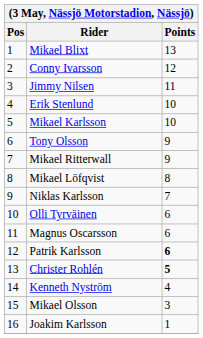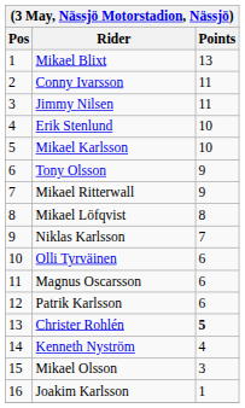 <table class="wikitable">
 <tr>
 <th colspan="6">(3 May, <a href='#'>Nässjö Motorstadion</a>, <a href='#'>Nässjö</a>)</th>
 </tr>
 <tr>
 <th width=20>Pos</th>
 <th width=180>Rider</th>
 <th width=40>Points</th>
 </tr>
 <tr>
 <td>1</td>
 <td style="text-align:left;"><a href='#'>Mikael Blixt</a></td>
 <td>13</td>
 </tr>
 <tr>
 <td>2</td>
 <td style="text-align:left;"><a href='#'>Conny Ivarsson</a></td>
-<td>12</td>
+<td>11</td>
 </tr>
 <tr>
 <td>3</td>
 <td style="text-align:left;"><a href='#'>Jimmy Nilsen</a></td>
 <td>11</td>
 </tr>
 <tr>
 <td>4</td>
 <td style="text-align:left;"><a href='#'>Erik Stenlund</a></td>
 <td>10</td>
 </tr>
 <tr>
 <td>5</td>
 <td style="text-align:left;"><a href='#'>Mikael Karlsson</a></td>
 <td>10</td>
 </tr>
 <tr>
 <td>6</td>
 <td style="text-align:left;"><a href='#'>Tony Olsson</a></td>
 <td>9</td>
 </tr>
 <tr>
 <td>7</td>
 <td style="text-align:left;">Mikael Ritterwall</td>
 <td>9</td>
 </tr>
 <tr>
 <td>8</td>
 <td style="text-align:left;">Mikael Löfqvist</td>
 <td>8</td>
 </tr>
 <tr>
 <td>9</td>
 <td style="text-align:left;">Niklas Karlsson</td>
 <td>7</td>
 </tr>
 <tr>
 <td>10</td>
 <td style="text-align:left;"><a href='#'>Olli Tyrväinen</a></td>
 <td>6</td>
 </tr>
 <tr>
 <td>11</td>
 <td style="text-align:left;">Magnus Oscarsson</td>
 <td>6</td>
 </tr>
 <tr>
 <td>12</td>
 <td style="text-align:left;">Patrik Karlsson</td>
-<td><strong>6</strong></td>
+<td>6</td>
 </tr>
 <tr>
 <td>13</td>
 <td style="text-align:left;"><a href='#'>Christer Rohlén</a></td>
 <td><strong>5</strong></td>
 </tr>
 <tr>
 <td>14</td>
 <td style="text-align:left;"><a href='#'>Kenneth Nyström</a></td>
 <td>4</td>
 </tr>
 <tr>
 <td>15</td>
 <td style="text-align:left;">Mikael Olsson</td>
 <td>3</td>
 </tr>
 <tr>
 <td>16</td>
 <td style="text-align:left;">Joakim Karlsson</td>
 <td>1</td>
 </tr>
 <tr>
 </tr>
 </table>
